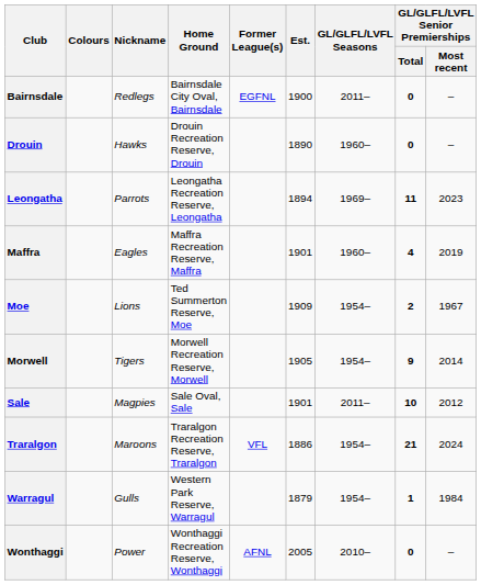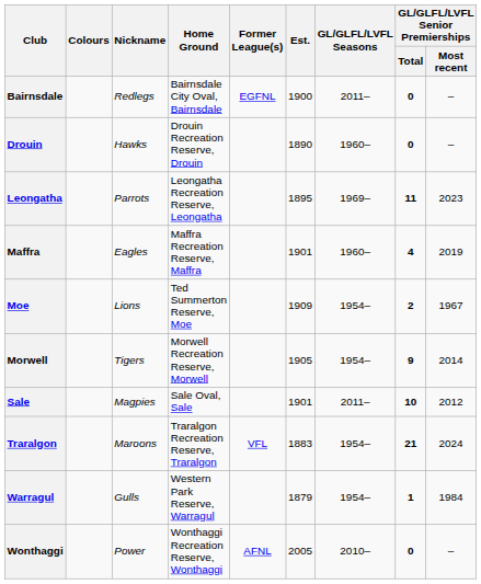 <table class="wikitable sortable mw-collapsible mw-collapsed" style="text-align:center; width:100%">
 <tr>
 <th rowspan="2">Club</th>
 <th rowspan="2">Colours</th>
 <th rowspan="2">Nickname</th>
 <th rowspan="2">Home Ground</th>
 <th rowspan="2">Former League(s)</th>
 <th rowspan="2">Est.</th>
 <th rowspan="2">GL/GLFL/LVFL Seasons</th>
 <th colspan="2">GL/GLFL/LVFL Senior Premierships</th>
 </tr>
 <tr>
 <th>Total</th>
 <th>Most recent</th>
 </tr>
 <tr>
 <th style="text-align:left">Bairnsdale</th>
 <td></td>
 <td align="left"><em>Redlegs</em></td>
 <td align="left">Bairnsdale City Oval, <a href='#'>Bairnsdale</a></td>
 <td><a href='#'>EGFNL</a></td>
 <td>1900</td>
 <td>2011–</td>
 <td align="center"><strong>0</strong></td>
 <td>–</td>
 </tr>
 <tr>
 <th style="text-align:left"><a href='#'>Drouin</a></th>
 <td></td>
 <td align="left"><em>Hawks</em></td>
 <td align="left">Drouin Recreation Reserve, <a href='#'>Drouin</a></td>
 <td></td>
 <td>1890</td>
 <td>1960–</td>
 <td align="center"><strong>0</strong></td>
 <td>–</td>
 </tr>
 <tr>
 <th style="text-align:left"><a href='#'>Leongatha</a></th>
 <td></td>
 <td align="left"><em>Parrots</em></td>
 <td align="left">Leongatha Recreation Reserve, <a href='#'>Leongatha</a></td>
 <td></td>
-<td>1894</td>
+<td>1895</td>
 <td>1969–</td>
 <td align="center"><strong>11</strong></td>
 <td>2023</td>
 </tr>
 <tr>
 <th style="text-align:left">Maffra</th>
 <td></td>
 <td align="left"><em>Eagles</em></td>
 <td align="left">Maffra Recreation Reserve, <a href='#'>Maffra</a></td>
 <td></td>
 <td>1901</td>
 <td>1960–</td>
 <td align="center"><strong>4</strong></td>
 <td>2019</td>
 </tr>
 <tr>
 <th style="text-align:left"><a href='#'>Moe</a></th>
 <td></td>
 <td align="left"><em>Lions</em></td>
 <td align="left">Ted Summerton Reserve, <a href='#'>Moe</a></td>
 <td></td>
 <td>1909</td>
 <td>1954–</td>
 <td align="center"><strong>2</strong></td>
 <td>1967</td>
 </tr>
 <tr>
 <th style="text-align:left">Morwell</th>
 <td></td>
 <td align="left"><em>Tigers</em></td>
 <td align="left">Morwell Recreation Reserve, <a href='#'>Morwell</a></td>
 <td></td>
 <td>1905</td>
 <td>1954–</td>
 <td align="center"><strong>9</strong></td>
 <td>2014</td>
 </tr>
 <tr>
 <th style="text-align:left"><a href='#'>Sale</a></th>
 <td></td>
 <td align="left"><em>Magpies</em></td>
 <td align="left">Sale Oval, <a href='#'>Sale</a></td>
 <td></td>
 <td>1901</td>
 <td>2011–</td>
 <td align="center"><strong>10</strong></td>
 <td>2012</td>
 </tr>
 <tr>
 <th style="text-align:left"><a href='#'>Traralgon</a></th>
 <td></td>
 <td align="left"><em>Maroons</em></td>
 <td align="left">Traralgon Recreation Reserve, <a href='#'>Traralgon</a></td>
 <td><a href='#'>VFL</a></td>
-<td>1886</td>
+<td>1883</td>
 <td>1954–</td>
 <td align="center"><strong>21</strong></td>
 <td>2024</td>
 </tr>
 <tr>
 <th style="text-align:left"><a href='#'>Warragul</a></th>
 <td></td>
 <td align="left"><em>Gulls</em></td>
 <td align="left">Western Park Reserve, <a href='#'>Warragul</a></td>
 <td></td>
 <td>1879</td>
 <td>1954–</td>
 <td align="center"><strong>1</strong></td>
 <td>1984</td>
 </tr>
 <tr>
 <th style="text-align:left">Wonthaggi</th>
 <td></td>
 <td align="left"><em>Power</em></td>
 <td align="left">Wonthaggi Recreation Reserve, <a href='#'>Wonthaggi</a></td>
 <td><a href='#'>AFNL</a></td>
 <td>2005</td>
 <td>2010–</td>
 <td align="center"><strong>0</strong></td>
 <td>–</td>
 </tr>
 </table>
